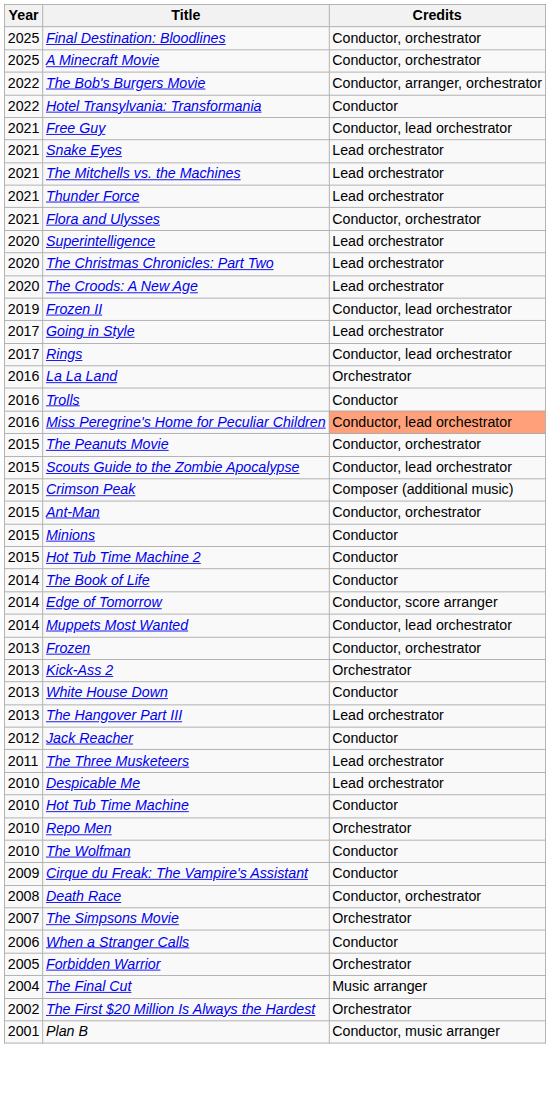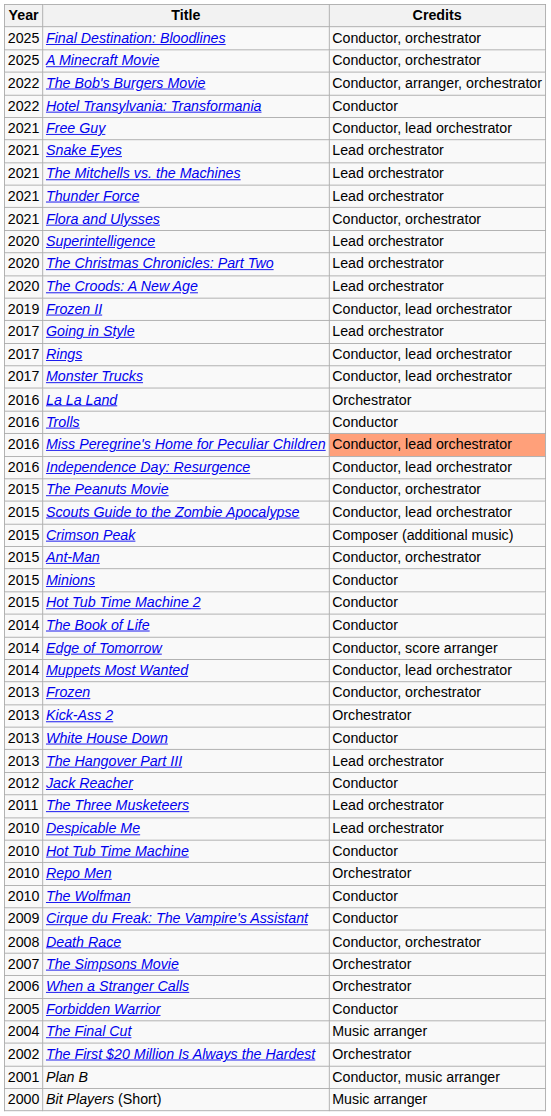 <table class="wikitable">
 <tr>
 <th>Year</th>
 <th>Title</th>
 <th>Credits</th>
 </tr>
 <tr>
 <td>2025</td>
 <td><em><a href='#'>Final Destination: Bloodlines</a></em></td>
 <td>Conductor, orchestrator</td>
 </tr>
 <tr>
 <td>2025</td>
 <td><em><a href='#'>A Minecraft Movie</a></em></td>
 <td>Conductor, orchestrator</td>
 </tr>
 <tr>
 <td>2022</td>
 <td><em><a href='#'>The Bob's Burgers Movie</a></em></td>
 <td>Conductor, arranger, orchestrator</td>
 </tr>
 <tr>
 <td>2022</td>
 <td><em><a href='#'>Hotel Transylvania: Transformania</a></em></td>
 <td>Conductor</td>
 </tr>
 <tr>
 <td>2021</td>
 <td><em><a href='#'>Free Guy</a></em></td>
 <td>Conductor, lead orchestrator</td>
 </tr>
 <tr>
 <td>2021</td>
 <td><a href='#'><em>Snake Eyes</em></a></td>
 <td>Lead orchestrator</td>
 </tr>
 <tr>
 <td>2021</td>
 <td><em><a href='#'>The Mitchells vs. the Machines</a></em></td>
 <td>Lead orchestrator</td>
 </tr>
 <tr>
 <td>2021</td>
 <td><em><a href='#'>Thunder Force</a></em></td>
 <td>Lead orchestrator</td>
 </tr>
 <tr>
 <td>2021</td>
 <td><em><a href='#'>Flora and Ulysses</a></em></td>
 <td>Conductor, orchestrator</td>
 </tr>
 <tr>
 <td>2020</td>
 <td><em><a href='#'>Superintelligence</a></em></td>
 <td>Lead orchestrator</td>
 </tr>
 <tr>
 <td>2020</td>
 <td><em><a href='#'>The Christmas Chronicles: Part Two</a></em></td>
 <td>Lead orchestrator</td>
 </tr>
 <tr>
 <td>2020</td>
 <td><em><a href='#'>The Croods: A New Age</a></em></td>
 <td>Lead orchestrator</td>
 </tr>
 <tr>
 <td>2019</td>
 <td><em><a href='#'>Frozen II</a></em></td>
 <td>Conductor, lead orchestrator</td>
 </tr>
 <tr>
 <td>2017</td>
 <td><a href='#'><em>Going in Style</em></a></td>
 <td>Lead orchestrator</td>
 </tr>
 <tr>
 <td>2017</td>
 <td><a href='#'><em>Rings</em></a></td>
 <td>Conductor, lead orchestrator</td>
 </tr>
 <tr>
+<td>2017</td>
+<td><a href='#'><em>Monster Trucks</em></a></td>
+<td>Conductor, lead orchestrator</td>
+</tr>
+<tr>
 <td>2016</td>
 <td><a href='#'><em>La La Land</em></a></td>
 <td>Orchestrator</td>
 </tr>
 <tr>
 <td>2016</td>
 <td><a href='#'><em>Trolls</em></a></td>
 <td>Conductor</td>
 </tr>
 <tr>
 <td>2016</td>
 <td><a href='#'><em>Miss Peregrine's Home for Peculiar Children</em></a></td>
 <td style="background: lightsalmon;">Conductor, lead orchestrator</td>
+</tr>
+<tr>
+<td>2016</td>
+<td><em><a href='#'>Independence Day: Resurgence</a></em></td>
+<td>Conductor, lead orchestrator</td>
 </tr>
 <tr>
 <td>2015</td>
 <td><em><a href='#'>The Peanuts Movie</a></em></td>
 <td>Conductor, orchestrator</td>
 </tr>
 <tr>
 <td>2015</td>
 <td><em><a href='#'>Scouts Guide to the Zombie Apocalypse</a></em></td>
 <td>Conductor, lead orchestrator</td>
 </tr>
 <tr>
 <td>2015</td>
 <td><em><a href='#'>Crimson Peak</a></em></td>
 <td>Composer (additional music)</td>
 </tr>
 <tr>
 <td>2015</td>
 <td><a href='#'><em>Ant-Man</em></a></td>
 <td>Conductor, orchestrator</td>
 </tr>
 <tr>
 <td>2015</td>
 <td><a href='#'><em>Minions</em></a></td>
 <td>Conductor</td>
 </tr>
 <tr>
 <td>2015</td>
 <td><em><a href='#'>Hot Tub Time Machine 2</a></em></td>
 <td>Conductor</td>
 </tr>
 <tr>
 <td>2014</td>
 <td><a href='#'><em>The Book of Life</em></a></td>
 <td>Conductor</td>
 </tr>
 <tr>
 <td>2014</td>
 <td><em><a href='#'>Edge of Tomorrow</a></em></td>
 <td>Conductor, score arranger</td>
 </tr>
 <tr>
 <td>2014</td>
 <td><em><a href='#'>Muppets Most Wanted</a></em></td>
 <td>Conductor, lead orchestrator</td>
 </tr>
 <tr>
 <td>2013</td>
 <td><a href='#'><em>Frozen</em></a></td>
 <td>Conductor, orchestrator</td>
 </tr>
 <tr>
 <td>2013</td>
 <td><a href='#'><em>Kick-Ass 2</em></a></td>
 <td>Orchestrator</td>
 </tr>
 <tr>
 <td>2013</td>
 <td><em><a href='#'>White House Down</a></em></td>
 <td>Conductor</td>
 </tr>
 <tr>
 <td>2013</td>
 <td><em><a href='#'>The Hangover Part III</a></em></td>
 <td>Lead orchestrator</td>
 </tr>
 <tr>
 <td>2012</td>
 <td><a href='#'><em>Jack Reacher</em></a></td>
 <td>Conductor</td>
 </tr>
 <tr>
 <td>2011</td>
 <td><a href='#'><em>The Three Musketeers</em></a></td>
 <td>Lead orchestrator</td>
 </tr>
 <tr>
 <td>2010</td>
 <td><em><a href='#'>Despicable Me</a></em></td>
 <td>Lead orchestrator</td>
 </tr>
 <tr>
 <td>2010</td>
 <td><em><a href='#'>Hot Tub Time Machine</a></em></td>
 <td>Conductor</td>
 </tr>
 <tr>
 <td>2010</td>
 <td><em><a href='#'>Repo Men</a></em></td>
 <td>Orchestrator</td>
 </tr>
 <tr>
 <td>2010</td>
 <td><a href='#'><em>The Wolfman</em></a></td>
 <td>Conductor</td>
 </tr>
 <tr>
 <td>2009</td>
 <td><em><a href='#'>Cirque du Freak: The Vampire's Assistant</a></em></td>
 <td>Conductor</td>
 </tr>
 <tr>
 <td>2008</td>
 <td><a href='#'><em>Death Race</em></a></td>
 <td>Conductor, orchestrator</td>
 </tr>
 <tr>
 <td>2007</td>
 <td><em><a href='#'>The Simpsons Movie</a></em></td>
 <td>Orchestrator</td>
 </tr>
 <tr>
 <td>2006</td>
 <td><a href='#'><em>When a Stranger Calls</em></a></td>
-<td>Conductor</td>
+<td>Orchestrator</td>
 </tr>
 <tr>
 <td>2005</td>
 <td><em><a href='#'>Forbidden Warrior</a></em></td>
-<td>Orchestrator</td>
+<td>Conductor</td>
 </tr>
 <tr>
 <td>2004</td>
 <td><a href='#'><em>The Final Cut</em></a></td>
 <td>Music arranger</td>
 </tr>
 <tr>
 <td>2002</td>
 <td><em><a href='#'>The First $20 Million Is Always the Hardest</a></em></td>
 <td>Orchestrator</td>
 </tr>
 <tr>
 <td>2001</td>
 <td><em>Plan B</em></td>
 <td>Conductor, music arranger</td>
 </tr>
+<tr>
+<td>2000</td>
+<td><em>Bit Players</em> (Short)</td>
+<td>Music arranger</td>
+</tr>
 </table>
